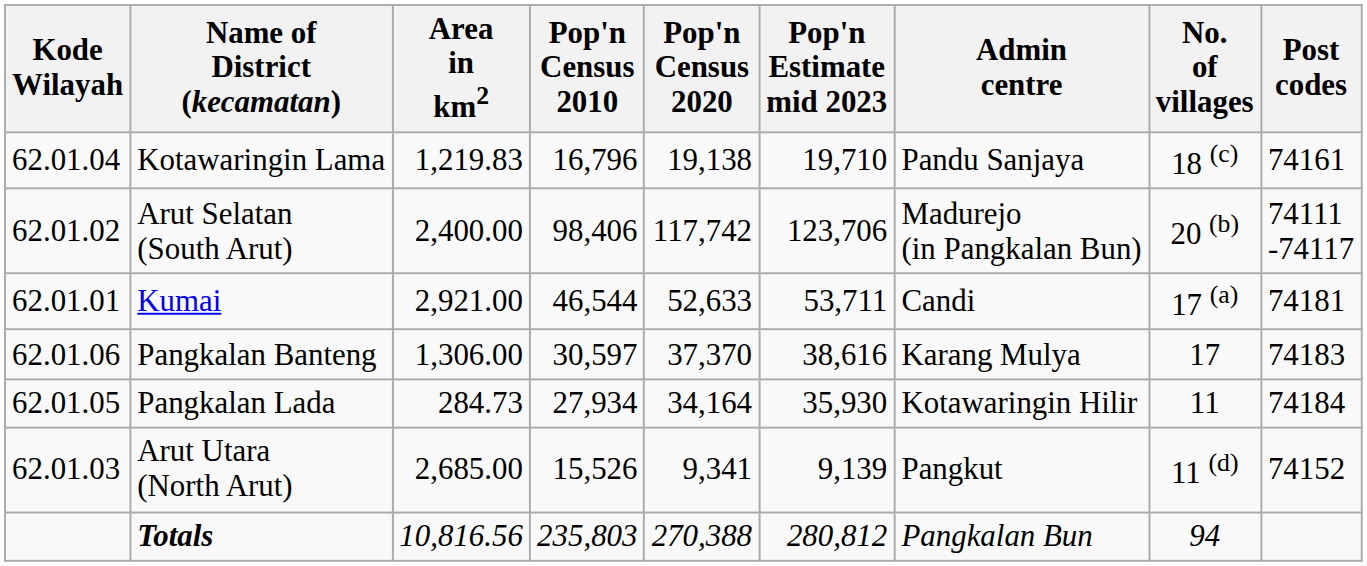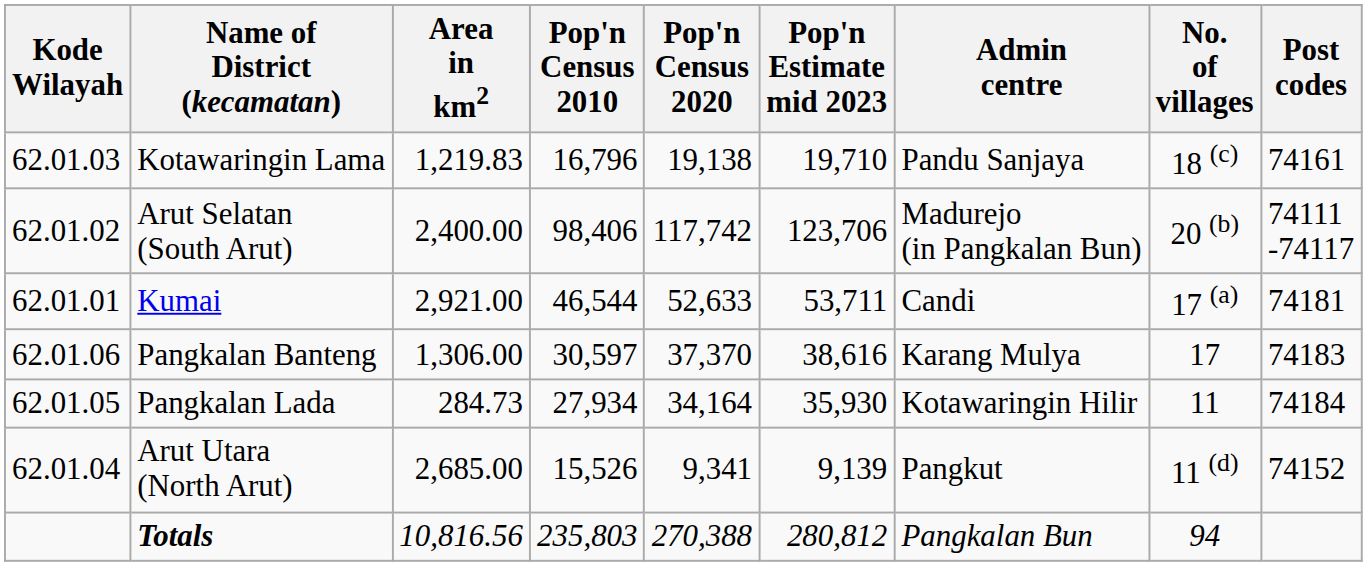 <table class="sortable wikitable">
 <tr>
 <th>Kode <br>Wilayah</th>
 <th>Name of<br>District<br>(<em>kecamatan</em>)</th>
 <th>Area <br> in<br> km<sup>2</sup></th>
 <th>Pop'n<br>Census<br>2010</th>
 <th>Pop'n<br>Census<br>2020</th>
 <th>Pop'n<br>Estimate<br>mid 2023</th>
 <th>Admin<br>centre</th>
 <th>No.<br> of<br>villages</th>
 <th>Post<br>codes</th>
 </tr>
 <tr>
-<td>62.01.04</td>
+<td>62.01.03</td>
 <td>Kotawaringin Lama </td>
 <td align="right">1,219.83</td>
 <td align="right">16,796</td>
 <td align="right">19,138</td>
 <td align="right">19,710</td>
 <td>Pandu Sanjaya</td>
 <td align="center">18 <sup>(c)</sup></td>
 <td>74161</td>
 </tr>
 <tr>
 <td>62.01.02</td>
 <td>Arut Selatan  <br>(South Arut)</td>
 <td align="right">2,400.00</td>
 <td align="right">98,406</td>
 <td align="right">117,742</td>
 <td align="right">123,706</td>
 <td>Madurejo <br>(in Pangkalan Bun)</td>
 <td align="center">20 <sup>(b)</sup></td>
 <td>74111<br>-74117</td>
 </tr>
 <tr>
 <td>62.01.01</td>
 <td><a href='#'>Kumai</a></td>
 <td align="right">2,921.00</td>
 <td align="right">46,544</td>
 <td align="right">52,633</td>
 <td align="right">53,711</td>
 <td>Candi</td>
 <td align="center">17 <sup>(a)</sup></td>
 <td>74181</td>
 </tr>
 <tr>
 <td>62.01.06</td>
 <td>Pangkalan Banteng </td>
 <td align="right">1,306.00</td>
 <td align="right">30,597</td>
 <td align="right">37,370</td>
 <td align="right">38,616</td>
 <td>Karang Mulya</td>
 <td align="center">17</td>
 <td>74183</td>
 </tr>
 <tr>
 <td>62.01.05</td>
 <td>Pangkalan Lada </td>
 <td align="right">284.73</td>
 <td align="right">27,934</td>
 <td align="right">34,164</td>
 <td align="right">35,930</td>
 <td>Kotawaringin Hilir</td>
 <td align="center">11</td>
 <td>74184</td>
 </tr>
 <tr>
-<td>62.01.03</td>
+<td>62.01.04</td>
 <td>Arut Utara <br>(North Arut)</td>
 <td align="right">2,685.00</td>
 <td align="right">15,526</td>
 <td align="right">9,341</td>
 <td align="right">9,139</td>
 <td>Pangkut</td>
 <td align="center">11 <sup>(d)</sup></td>
 <td>74152</td>
 </tr>
 <tr>
 <td></td>
 <td><strong><em>Totals</em></strong></td>
 <td align="right"><em>10,816.56</em></td>
 <td align="right"><em>235,803</em></td>
 <td align="right"><em>270,388</em></td>
 <td align="right"><em>280,812</em></td>
 <td><em>Pangkalan Bun</em></td>
 <td align="center"><em>94</em></td>
 <td></td>
 </tr>
 </table>
